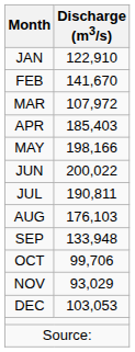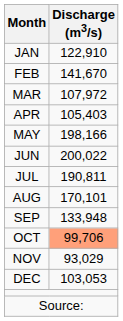 <table class="wikitable mw-collapsible mw-collapsed" style="text-align:center;">
 <tr>
 <th>Month</th>
 <th>Discharge<br>(m<sup>3</sup>/s)</th>
 </tr>
 <tr>
 <td>JAN</td>
 <td>122,910</td>
 </tr>
 <tr>
 <td>FEB</td>
 <td>141,670</td>
 </tr>
 <tr>
 <td>MAR</td>
 <td>107,972</td>
 </tr>
 <tr>
 <td>APR</td>
-<td>185,403</td>
+<td>105,403</td>
 </tr>
 <tr>
 <td>MAY</td>
 <td>198,166</td>
 </tr>
 <tr>
 <td>JUN</td>
 <td>200,022</td>
 </tr>
 <tr>
 <td>JUL</td>
 <td>190,811</td>
 </tr>
 <tr>
 <td>AUG</td>
-<td>176,103</td>
+<td>170,101</td>
 </tr>
 <tr>
 <td>SEP</td>
 <td>133,948</td>
 </tr>
 <tr>
 <td>OCT</td>
-<td>99,706</td>
+<td style="background: lightsalmon;">99,706</td>
 </tr>
 <tr>
 <td>NOV</td>
 <td>93,029</td>
 </tr>
 <tr>
 <td>DEC</td>
 <td>103,053</td>
 </tr>
 <tr>
 <td colspan="2"></td>
 </tr>
 <tr>
 <td colspan="2">Source:</td>
 </tr>
 </table>
